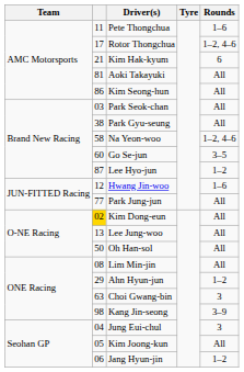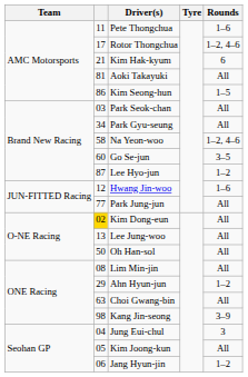 <table class="wikitable" style="font-size: 85%;">
 <tr>
 <th>Team</th>
 <th></th>
 <th class="unsortable">Driver(s)</th>
 <th>Tyre</th>
 <th>Rounds</th>
 </tr>
 <tr>
 <td rowspan=5>AMC Motorsports</td>
 <td>11</td>
 <td> Pete Thongchua</td>
 <td align="center" rowspan=12></td>
 <td align="center">1–6</td>
 </tr>
 <tr>
 <td>17</td>
 <td> Rotor Thongchua</td>
 <td align="center">1–2, 4–6</td>
 </tr>
 <tr>
 <td>21</td>
 <td> Kim Hak-kyum</td>
 <td align="center">6</td>
 </tr>
 <tr>
 <td>81</td>
 <td> Aoki Takayuki</td>
 <td align=center>All</td>
 </tr>
 <tr>
 <td>86</td>
 <td> Kim Seong-hun</td>
-<td align=center>All</td>
+<td align="center">1–5</td>
 </tr>
 <tr>
 <td rowspan=5>Brand New Racing</td>
 <td>03</td>
 <td> Park Seok-chan</td>
 <td align=center>All</td>
 </tr>
 <tr>
-<td>38</td>
+<td>34</td>
 <td> Park Gyu-seung</td>
 <td align=center>All</td>
 </tr>
 <tr>
 <td>58</td>
 <td> Na Yeon-woo</td>
 <td align="center">1–2, 4–6</td>
 </tr>
 <tr>
 <td>60</td>
 <td> Go Se-jun</td>
 <td align=center>3–5</td>
 </tr>
 <tr>
 <td>87</td>
 <td> Lee Hyo-jun</td>
 <td align=center>1–2</td>
 </tr>
 <tr>
 <td rowspan=2>JUN-FITTED Racing</td>
 <td>12</td>
 <td> <a href='#'>Hwang Jin-woo</a></td>
 <td align="center">1–6</td>
 </tr>
 <tr>
 <td>77</td>
 <td> Park Jung-jun</td>
 <td align=center>All</td>
 </tr>
 <tr>
 <td rowspan=3>O-NE Racing</td>
 <td style="background: gold;">02</td>
 <td> Kim Dong-eun</td>
 <td align="center" rowspan=10></td>
 <td align=center>All</td>
 </tr>
 <tr>
 <td>13</td>
 <td> Lee Jung-woo</td>
 <td align=center>All</td>
 </tr>
 <tr>
 <td>50</td>
 <td> Oh Han-sol</td>
 <td align=center>All</td>
 </tr>
 <tr>
 <td rowspan=4>ONE Racing</td>
 <td>08</td>
 <td> Lim Min-jin</td>
 <td align=center>All</td>
 </tr>
 <tr>
 <td>29</td>
 <td> Ahn Hyun-jun</td>
 <td align=center>1–2</td>
 </tr>
 <tr>
 <td>63</td>
 <td> Choi Gwang-bin</td>
-<td align="center">3</td>
+<td align=center>All</td>
 </tr>
 <tr>
 <td>98</td>
 <td> Kang Jin-seong</td>
 <td align=center>3–9</td>
 </tr>
 <tr>
 <td rowspan=3>Seohan GP</td>
 <td>04</td>
 <td> Jung Eui-chul</td>
 <td align="center">3</td>
 </tr>
 <tr>
 <td>05</td>
 <td> Kim Joong-kun</td>
 <td align=center>All</td>
 </tr>
 <tr>
 <td>06</td>
 <td> Jang Hyun-jin</td>
 <td align=center>1–2</td>
 </tr>
 </table>
